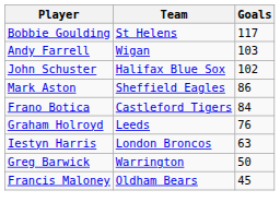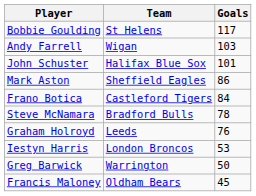 <table class="wikitable" style="text-align:centre;">
 <tr>
 <th>Player</th>
 <th>Team</th>
 <th>Goals</th>
 </tr>
 <tr>
 <td><a href='#'>Bobbie Goulding</a></td>
 <td><a href='#'>St Helens</a></td>
 <td>117</td>
 </tr>
 <tr>
 <td><a href='#'>Andy Farrell</a></td>
 <td><a href='#'>Wigan</a></td>
 <td>103</td>
 </tr>
 <tr>
 <td><a href='#'>John Schuster</a></td>
 <td><a href='#'>Halifax Blue Sox</a></td>
-<td>102</td>
+<td>101</td>
 </tr>
 <tr>
 <td><a href='#'>Mark Aston</a></td>
 <td><a href='#'>Sheffield Eagles</a></td>
 <td>86</td>
 </tr>
 <tr>
 <td><a href='#'>Frano Botica</a></td>
 <td><a href='#'>Castleford Tigers</a></td>
 <td>84</td>
 </tr>
 <tr>
+<td><a href='#'>Steve McNamara</a></td>
+<td><a href='#'>Bradford Bulls</a></td>
+<td>78</td>
+</tr>
+<tr>
 <td><a href='#'>Graham Holroyd</a></td>
 <td><a href='#'>Leeds</a></td>
 <td>76</td>
 </tr>
 <tr>
 <td><a href='#'>Iestyn Harris</a></td>
 <td><a href='#'>London Broncos</a></td>
-<td>63</td>
+<td>53</td>
 </tr>
 <tr>
 <td><a href='#'>Greg Barwick</a></td>
 <td><a href='#'>Warrington</a></td>
 <td>50</td>
 </tr>
 <tr>
 <td><a href='#'>Francis Maloney</a></td>
 <td><a href='#'>Oldham Bears</a></td>
 <td>45</td>
 </tr>
 </table>
